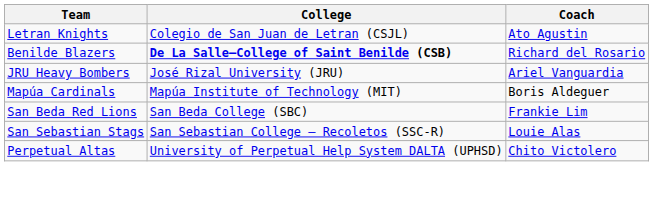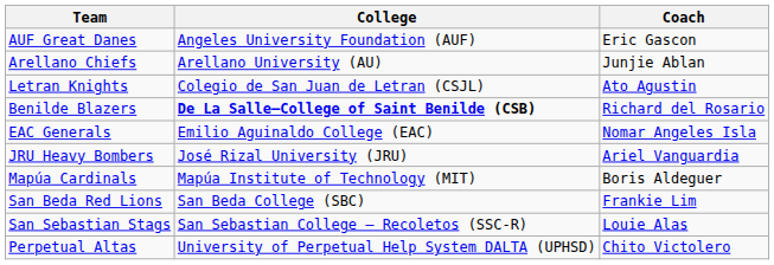 <table class="wikitable">
 <tr>
 <th>Team</th>
 <th>College</th>
 <th>Coach</th>
+</tr>
+<tr>
+<td><a href='#'>AUF Great Danes</a></td>
+<td><a href='#'>Angeles University Foundation</a> (AUF)</td>
+<td>Eric Gascon</td>
+</tr>
+<tr>
+<td><a href='#'>Arellano Chiefs</a></td>
+<td><a href='#'>Arellano University</a> (AU)</td>
+<td>Junjie Ablan</td>
 </tr>
 <tr>
 <td><a href='#'>Letran Knights</a></td>
 <td><a href='#'>Colegio de San Juan de Letran</a> (CSJL)</td>
 <td><a href='#'>Ato Agustin</a></td>
 </tr>
 <tr>
 <td><a href='#'>Benilde Blazers</a></td>
 <td><strong><a href='#'>De La Salle–College of Saint Benilde</a> (CSB)</strong></td>
 <td><a href='#'>Richard del Rosario</a></td>
+</tr>
+<tr>
+<td><a href='#'>EAC Generals</a></td>
+<td><a href='#'>Emilio Aguinaldo College</a> (EAC)</td>
+<td><a href='#'>Nomar Angeles Isla</a></td>
 </tr>
 <tr>
 <td><a href='#'>JRU Heavy Bombers</a></td>
 <td><a href='#'>José Rizal University</a> (JRU)</td>
 <td><a href='#'>Ariel Vanguardia</a></td>
 </tr>
 <tr>
 <td><a href='#'>Mapúa Cardinals</a></td>
 <td><a href='#'>Mapúa Institute of Technology</a> (MIT)</td>
 <td>Boris Aldeguer</td>
 </tr>
 <tr>
 <td><a href='#'>San Beda Red Lions</a></td>
 <td><a href='#'>San Beda College</a> (SBC)</td>
 <td><a href='#'>Frankie Lim</a></td>
 </tr>
 <tr>
 <td><a href='#'>San Sebastian Stags</a></td>
 <td><a href='#'>San Sebastian College – Recoletos</a> (SSC-R)</td>
 <td><a href='#'>Louie Alas</a></td>
 </tr>
 <tr>
 <td><a href='#'>Perpetual Altas</a></td>
 <td><a href='#'>University of Perpetual Help System DALTA</a> (UPHSD)</td>
 <td><a href='#'>Chito Victolero</a></td>
 </tr>
 </table>
